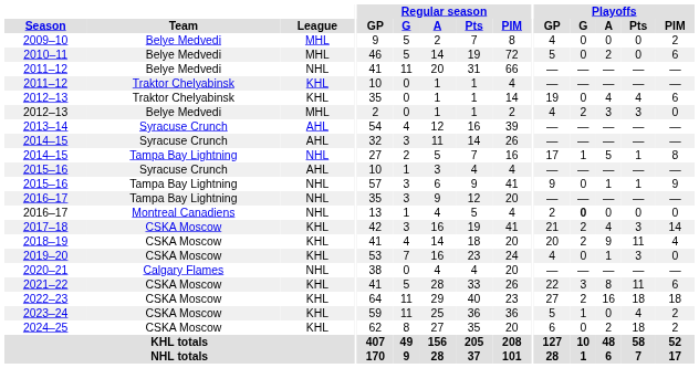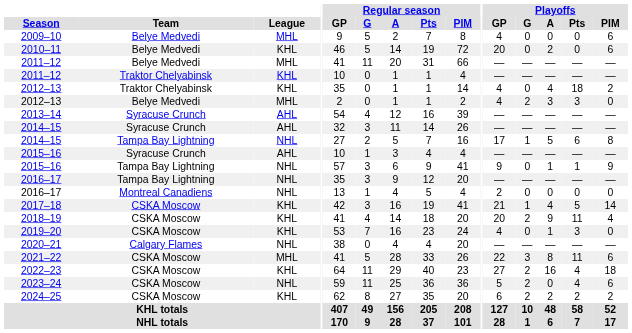 <table border="0" cellpadding="1" cellspacing="0" style="text-align:center; width:60em">
 <tr bgcolor="#e0e0e0">
 <th colspan="3" bgcolor="#ffffff"></th>
 <th rowspan="99" bgcolor="#ffffff"></th>
 <th colspan="5"><a href='#'>Regular season</a></th>
 <th rowspan="99" bgcolor="#ffffff"></th>
 <th colspan="5"><a href='#'>Playoffs</a></th>
 </tr>
 <tr bgcolor="#e0e0e0">
 <th><a href='#'>Season</a></th>
 <th>Team</th>
 <th>League</th>
 <th>GP</th>
 <th><a href='#'>G</a></th>
 <th><a href='#'>A</a></th>
 <th><a href='#'>Pts</a></th>
 <th><a href='#'>PIM</a></th>
 <th>GP</th>
 <th>G</th>
 <th>A</th>
 <th>Pts</th>
 <th>PIM</th>
 </tr>
 <tr>
 <td><a href='#'>2009–10</a></td>
 <td><a href='#'>Belye Medvedi</a></td>
 <td><a href='#'>MHL</a></td>
 <td>9</td>
 <td>5</td>
 <td>2</td>
 <td>7</td>
 <td>8</td>
 <td>4</td>
 <td>0</td>
 <td>0</td>
 <td>0</td>
-<td>2</td>
+<td>6</td>
 </tr>
 <tr bgcolor="#f0f0f0">
 <td><a href='#'>2010–11</a></td>
 <td>Belye Medvedi</td>
-<td>MHL</td>
+<td>KHL</td>
 <td>46</td>
 <td>5</td>
 <td>14</td>
 <td>19</td>
 <td>72</td>
-<td>5</td>
+<td>20</td>
 <td>0</td>
 <td>2</td>
 <td>0</td>
 <td>6</td>
 </tr>
 <tr>
 <td><a href='#'>2011–12</a></td>
 <td>Belye Medvedi</td>
-<td>NHL</td>
+<td>MHL</td>
 <td>41</td>
 <td>11</td>
 <td>20</td>
 <td>31</td>
 <td>66</td>
 <td>—</td>
 <td>—</td>
 <td>—</td>
 <td>—</td>
 <td>—</td>
 </tr>
 <tr bgcolor="#f0f0f0">
 <td><a href='#'>2011–12</a></td>
 <td><a href='#'>Traktor Chelyabinsk</a></td>
 <td><a href='#'>KHL</a></td>
 <td>10</td>
 <td>0</td>
 <td>1</td>
 <td>1</td>
 <td>4</td>
 <td>—</td>
 <td>—</td>
 <td>—</td>
 <td>—</td>
 <td>—</td>
 </tr>
 <tr>
 <td><a href='#'>2012–13</a></td>
 <td>Traktor Chelyabinsk</td>
 <td>KHL</td>
 <td>35</td>
 <td>0</td>
 <td>1</td>
 <td>1</td>
 <td>14</td>
-<td>19</td>
+<td>4</td>
 <td>0</td>
 <td>4</td>
-<td>4</td>
-<td>6</td>
+<td>18</td>
+<td>2</td>
 </tr>
 <tr bgcolor="#f0f0f0">
 <td>2012–13</td>
 <td>Belye Medvedi</td>
 <td>MHL</td>
 <td>2</td>
 <td>0</td>
 <td>1</td>
 <td>1</td>
 <td>2</td>
 <td>4</td>
 <td>2</td>
 <td>3</td>
 <td>3</td>
 <td>0</td>
 </tr>
 <tr>
 <td><a href='#'>2013–14</a></td>
 <td><a href='#'>Syracuse Crunch</a></td>
 <td><a href='#'>AHL</a></td>
 <td>54</td>
 <td>4</td>
 <td>12</td>
 <td>16</td>
 <td>39</td>
 <td>—</td>
 <td>—</td>
 <td>—</td>
 <td>—</td>
 <td>—</td>
 </tr>
 <tr bgcolor="#f0f0f0">
 <td><a href='#'>2014–15</a></td>
 <td>Syracuse Crunch</td>
 <td>AHL</td>
 <td>32</td>
 <td>3</td>
 <td>11</td>
 <td>14</td>
 <td>26</td>
 <td>—</td>
 <td>—</td>
 <td>—</td>
 <td>—</td>
 <td>—</td>
 </tr>
 <tr>
 <td><a href='#'>2014–15</a></td>
 <td><a href='#'>Tampa Bay Lightning</a></td>
 <td><a href='#'>NHL</a></td>
 <td>27</td>
 <td>2</td>
 <td>5</td>
 <td>7</td>
 <td>16</td>
 <td>17</td>
 <td>1</td>
 <td>5</td>
-<td>1</td>
+<td>6</td>
 <td>8</td>
 </tr>
 <tr bgcolor="#f0f0f0">
 <td><a href='#'>2015–16</a></td>
 <td>Syracuse Crunch</td>
 <td>AHL</td>
 <td>10</td>
 <td>1</td>
 <td>3</td>
 <td>4</td>
 <td>4</td>
 <td>—</td>
 <td>—</td>
 <td>—</td>
 <td>—</td>
 <td>—</td>
 </tr>
 <tr>
 <td><a href='#'>2015–16</a></td>
 <td>Tampa Bay Lightning</td>
 <td>NHL</td>
 <td>57</td>
 <td>3</td>
 <td>6</td>
 <td>9</td>
 <td>41</td>
 <td>9</td>
 <td>0</td>
 <td>1</td>
 <td>1</td>
 <td>9</td>
 </tr>
 <tr bgcolor="#f0f0f0">
 <td><a href='#'>2016–17</a></td>
 <td>Tampa Bay Lightning</td>
 <td>NHL</td>
 <td>35</td>
 <td>3</td>
 <td>9</td>
 <td>12</td>
 <td>20</td>
 <td>—</td>
 <td>—</td>
 <td>—</td>
 <td>—</td>
 <td>—</td>
 </tr>
 <tr>
 <td>2016–17</td>
 <td><a href='#'>Montreal Canadiens</a></td>
 <td>NHL</td>
 <td>13</td>
 <td>1</td>
 <td>4</td>
 <td>5</td>
 <td>4</td>
 <td>2</td>
-<td><strong>0</strong></td>
+<td>0</td>
 <td>0</td>
 <td>0</td>
 <td>0</td>
 </tr>
 <tr bgcolor="#f0f0f0">
 <td><a href='#'>2017–18</a></td>
 <td><a href='#'>CSKA Moscow</a></td>
 <td>KHL</td>
 <td>42</td>
 <td>3</td>
 <td>16</td>
 <td>19</td>
 <td>41</td>
 <td>21</td>
-<td>2</td>
+<td>1</td>
 <td>4</td>
-<td>3</td>
+<td>5</td>
 <td>14</td>
 </tr>
 <tr>
 <td><a href='#'>2018–19</a></td>
 <td>CSKA Moscow</td>
 <td>KHL</td>
 <td>41</td>
 <td>4</td>
 <td>14</td>
 <td>18</td>
 <td>20</td>
 <td>20</td>
 <td>2</td>
 <td>9</td>
 <td>11</td>
 <td>4</td>
 </tr>
 <tr bgcolor="#f0f0f0">
 <td><a href='#'>2019–20</a></td>
 <td>CSKA Moscow</td>
 <td>KHL</td>
 <td>53</td>
 <td>7</td>
 <td>16</td>
 <td>23</td>
 <td>24</td>
 <td>4</td>
 <td>0</td>
 <td>1</td>
 <td>3</td>
 <td>0</td>
 </tr>
 <tr>
 <td><a href='#'>2020–21</a></td>
 <td><a href='#'>Calgary Flames</a></td>
 <td>NHL</td>
 <td>38</td>
 <td>0</td>
 <td>4</td>
 <td>4</td>
 <td>20</td>
 <td>—</td>
 <td>—</td>
 <td>—</td>
 <td>—</td>
 <td>—</td>
 </tr>
 <tr bgcolor="#f0f0f0">
 <td><a href='#'>2021–22</a></td>
 <td>CSKA Moscow</td>
-<td>KHL</td>
+<td>MHL</td>
 <td>41</td>
 <td>5</td>
 <td>28</td>
 <td>33</td>
 <td>26</td>
 <td>22</td>
 <td>3</td>
 <td>8</td>
 <td>11</td>
 <td>6</td>
 </tr>
 <tr>
 <td><a href='#'>2022–23</a></td>
 <td>CSKA Moscow</td>
 <td>KHL</td>
 <td>64</td>
 <td>11</td>
 <td>29</td>
 <td>40</td>
 <td>23</td>
 <td>27</td>
 <td>2</td>
 <td>16</td>
-<td>18</td>
+<td>4</td>
 <td>18</td>
 </tr>
 <tr bgcolor="#f0f0f0">
 <td><a href='#'>2023–24</a></td>
 <td>CSKA Moscow</td>
-<td>KHL</td>
+<td>NHL</td>
 <td>59</td>
 <td>11</td>
 <td>25</td>
 <td>36</td>
 <td>36</td>
 <td>5</td>
-<td>1</td>
+<td>2</td>
 <td>0</td>
 <td>4</td>
-<td>2</td>
+<td>6</td>
 </tr>
 <tr>
 <td><a href='#'>2024–25</a></td>
 <td>CSKA Moscow</td>
 <td>KHL</td>
 <td>62</td>
 <td>8</td>
 <td>27</td>
 <td>35</td>
 <td>20</td>
 <td>6</td>
-<td>0</td>
 <td>2</td>
-<td>18</td>
+<td>2</td>
+<td>2</td>
 <td>2</td>
 </tr>
 <tr bgcolor="#e0e0e0">
 <th colspan="3">KHL totals</th>
 <th>407</th>
 <th>49</th>
 <th>156</th>
 <th>205</th>
 <th>208</th>
 <th>127</th>
 <th>10</th>
 <th>48</th>
 <th>58</th>
 <th>52</th>
 </tr>
 <tr bgcolor="#e0e0e0">
 <th colspan="3">NHL totals</th>
 <th>170</th>
 <th>9</th>
 <th>28</th>
 <th>37</th>
 <th>101</th>
 <th>28</th>
 <th>1</th>
 <th>6</th>
 <th>7</th>
 <th>17</th>
 </tr>
 </table>
